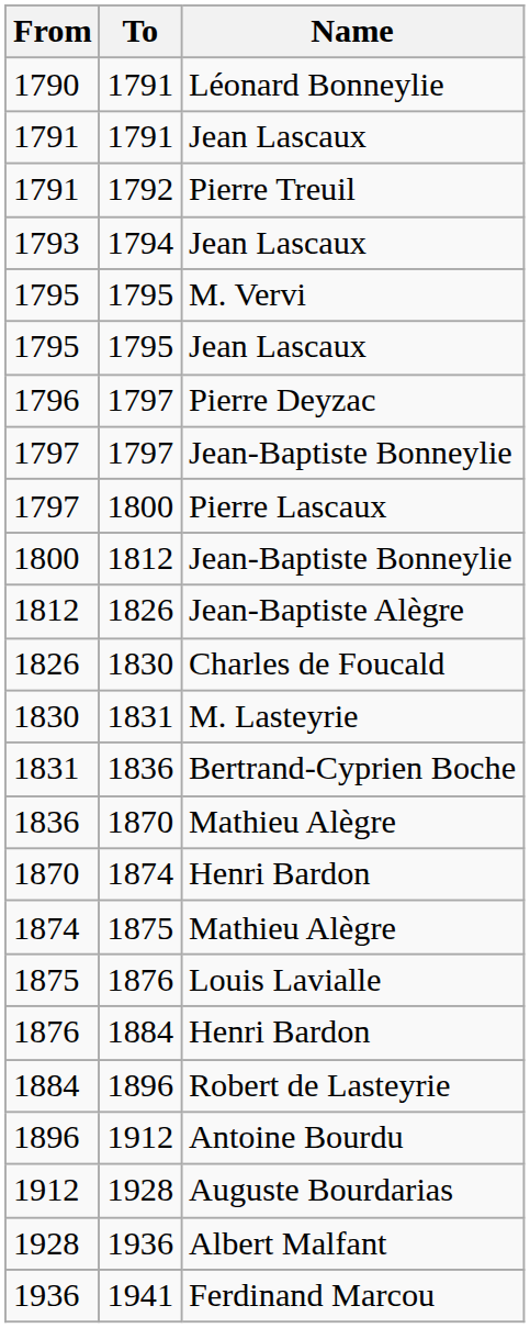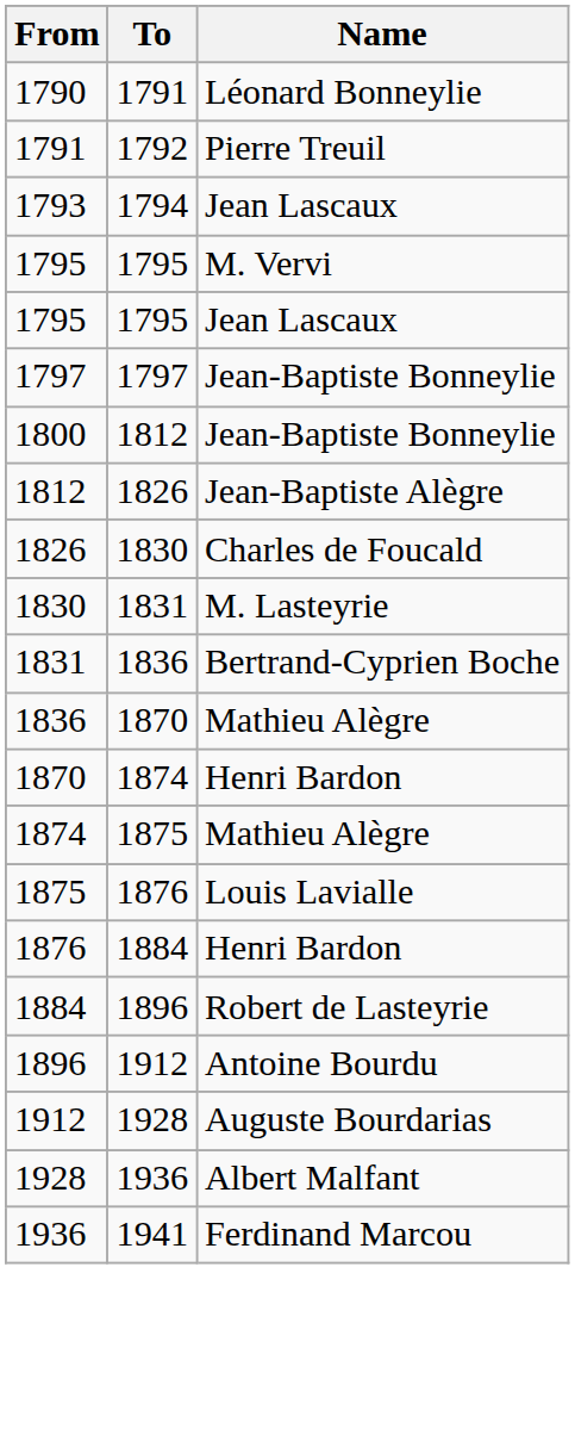 <table class="wikitable">
 <tr>
 <th>From</th>
 <th>To</th>
 <th>Name</th>
 </tr>
 <tr>
 <td>1790</td>
 <td>1791</td>
 <td>Léonard Bonneylie</td>
-</tr>
-<tr>
-<td>1791</td>
-<td>1791</td>
-<td>Jean Lascaux</td>
 </tr>
 <tr>
 <td>1791</td>
 <td>1792</td>
 <td>Pierre Treuil</td>
 </tr>
 <tr>
 <td>1793</td>
 <td>1794</td>
 <td>Jean Lascaux</td>
 </tr>
 <tr>
 <td>1795</td>
 <td>1795</td>
 <td>M. Vervi</td>
 </tr>
 <tr>
 <td>1795</td>
 <td>1795</td>
 <td>Jean Lascaux</td>
 </tr>
 <tr>
-<td>1796</td>
-<td>1797</td>
-<td>Pierre Deyzac</td>
-</tr>
-<tr>
 <td>1797</td>
 <td>1797</td>
 <td>Jean-Baptiste Bonneylie</td>
-</tr>
-<tr>
-<td>1797</td>
-<td>1800</td>
-<td>Pierre Lascaux</td>
 </tr>
 <tr>
 <td>1800</td>
 <td>1812</td>
 <td>Jean-Baptiste Bonneylie</td>
 </tr>
 <tr>
 <td>1812</td>
 <td>1826</td>
 <td>Jean-Baptiste Alègre</td>
 </tr>
 <tr>
 <td>1826</td>
 <td>1830</td>
 <td>Charles de Foucald</td>
 </tr>
 <tr>
 <td>1830</td>
 <td>1831</td>
 <td>M. Lasteyrie</td>
 </tr>
 <tr>
 <td>1831</td>
 <td>1836</td>
 <td>Bertrand-Cyprien Boche</td>
 </tr>
 <tr>
 <td>1836</td>
 <td>1870</td>
 <td>Mathieu Alègre</td>
 </tr>
 <tr>
 <td>1870</td>
 <td>1874</td>
 <td>Henri Bardon</td>
 </tr>
 <tr>
 <td>1874</td>
 <td>1875</td>
 <td>Mathieu Alègre</td>
 </tr>
 <tr>
 <td>1875</td>
 <td>1876</td>
 <td>Louis Lavialle</td>
 </tr>
 <tr>
 <td>1876</td>
 <td>1884</td>
 <td>Henri Bardon</td>
 </tr>
 <tr>
 <td>1884</td>
 <td>1896</td>
 <td>Robert de Lasteyrie</td>
 </tr>
 <tr>
 <td>1896</td>
 <td>1912</td>
 <td>Antoine Bourdu</td>
 </tr>
 <tr>
 <td>1912</td>
 <td>1928</td>
 <td>Auguste Bourdarias</td>
 </tr>
 <tr>
 <td>1928</td>
 <td>1936</td>
 <td>Albert Malfant</td>
 </tr>
 <tr>
 <td>1936</td>
 <td>1941</td>
 <td>Ferdinand Marcou</td>
 </tr>
 </table>
